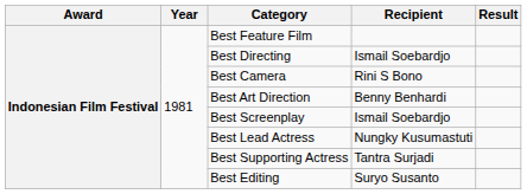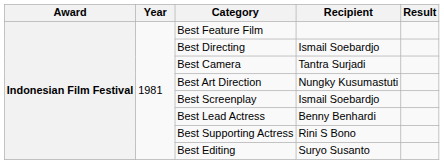 <table class="wikitable">
 <tr>
 <th scope="col">Award</th>
 <th scope="col" width="50">Year</th>
 <th scope="col">Category</th>
 <th scope="col">Recipient</th>
 <th scope="col">Result</th>
 </tr>
 <tr>
 <th rowspan="8" scope="row">Indonesian Film Festival</th>
 <td rowspan="8">1981</td>
 <td>Best Feature Film</td>
 <td></td>
 <td></td>
 </tr>
 <tr>
 <td>Best Directing</td>
 <td>Ismail Soebardjo</td>
 <td></td>
 </tr>
 <tr>
 <td>Best Camera</td>
-<td>Rini S Bono</td>
+<td>Tantra Surjadi</td>
 <td></td>
 </tr>
 <tr>
 <td>Best Art Direction</td>
-<td>Benny Benhardi</td>
+<td>Nungky Kusumastuti</td>
 <td></td>
 </tr>
 <tr>
 <td>Best Screenplay</td>
 <td>Ismail Soebardjo</td>
 <td></td>
 </tr>
 <tr>
 <td>Best Lead Actress</td>
-<td>Nungky Kusumastuti</td>
+<td>Benny Benhardi</td>
 <td></td>
 </tr>
 <tr>
 <td>Best Supporting Actress</td>
-<td>Tantra Surjadi</td>
+<td>Rini S Bono</td>
 <td></td>
 </tr>
 <tr>
 <td>Best Editing</td>
 <td>Suryo Susanto</td>
 <td></td>
 </tr>
 </table>
